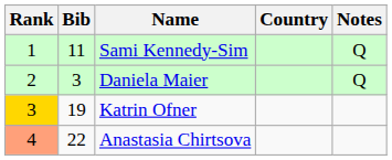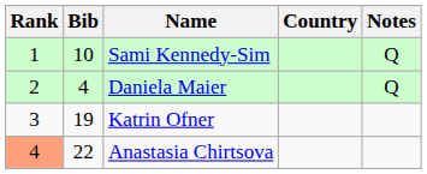 <table class="wikitable" style="text-align:center;">
 <tr>
 <th>Rank</th>
 <th>Bib</th>
 <th>Name</th>
 <th>Country</th>
 <th>Notes</th>
 </tr>
 <tr bgcolor=ccffcc>
 <td>1</td>
-<td>11</td>
+<td>10</td>
 <td align=left><a href='#'>Sami Kennedy-Sim</a></td>
 <td align=left></td>
 <td>Q</td>
 </tr>
 <tr bgcolor=ccffcc>
 <td>2</td>
-<td>3</td>
+<td>4</td>
 <td align=left><a href='#'>Daniela Maier</a></td>
 <td align=left></td>
 <td>Q</td>
 </tr>
 <tr>
-<td style="background: gold;">3</td>
+<td>3</td>
 <td>19</td>
 <td align=left><a href='#'>Katrin Ofner</a></td>
 <td align=left></td>
 <td></td>
 </tr>
 <tr>
 <td style="background: lightsalmon;">4</td>
 <td>22</td>
 <td align=left><a href='#'>Anastasia Chirtsova</a></td>
 <td align=left></td>
 <td></td>
 </tr>
 </table>
